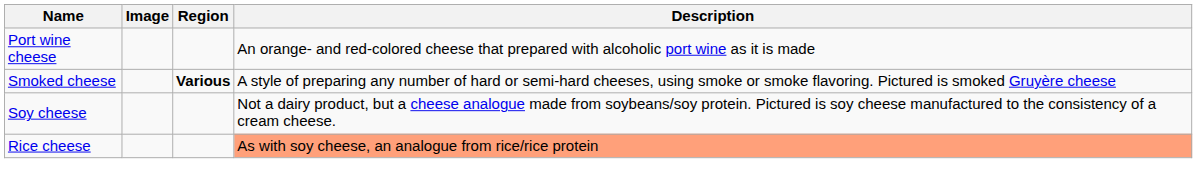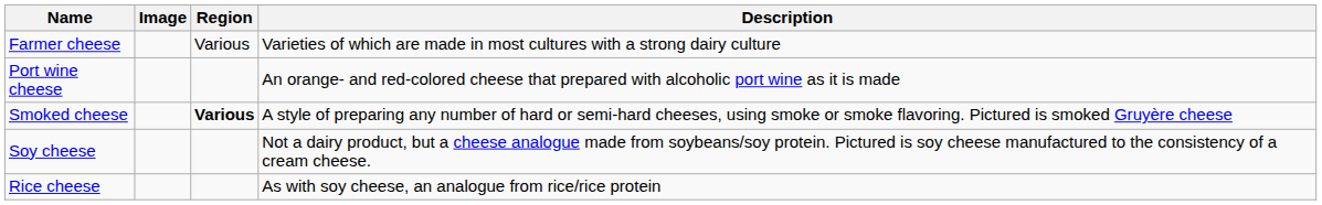 <table class="wikitable sortable" style="width:100%">
 <tr>
 <th>Name</th>
 <th class="unsortable">Image</th>
 <th>Region</th>
 <th>Description</th>
+</tr>
+<tr>
+<td><a href='#'>Farmer cheese</a></td>
+<td></td>
+<td>Various</td>
+<td>Varieties of which are made in most cultures with a strong dairy culture</td>
 </tr>
 <tr>
 <td><a href='#'>Port wine cheese</a></td>
 <td></td>
 <td></td>
 <td>An orange- and red-colored cheese that prepared with alcoholic <a href='#'>port wine</a> as it is made</td>
 </tr>
 <tr>
 <td><a href='#'>Smoked cheese</a></td>
 <td></td>
 <td><strong>Various</strong></td>
 <td>A style of preparing any number of hard or semi-hard cheeses, using smoke or smoke flavoring. Pictured is smoked <a href='#'>Gruyère cheese</a></td>
 </tr>
 <tr>
 <td><a href='#'>Soy cheese</a></td>
 <td></td>
 <td></td>
 <td>Not a dairy product, but a <a href='#'>cheese analogue</a> made from soybeans/soy protein. Pictured is soy cheese manufactured to the consistency of a cream cheese.</td>
 </tr>
 <tr>
 <td><a href='#'>Rice cheese</a></td>
 <td></td>
 <td></td>
-<td style="background: lightsalmon;">As with soy cheese, an analogue from rice/rice protein</td>
+<td>As with soy cheese, an analogue from rice/rice protein</td>
 </tr>
 </table>
